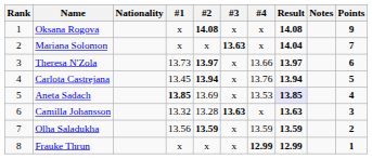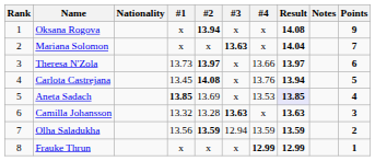 <table class="wikitable sortable" style="text-align:center;font-size:95%">
 <tr>
 <th>Rank</th>
 <th>Name</th>
 <th>Nationality</th>
 <th>#1</th>
 <th>#2</th>
 <th>#3</th>
 <th>#4</th>
 <th>Result</th>
 <th>Notes</th>
 <th>Points</th>
 </tr>
 <tr>
 <td>1</td>
 <td align=left><a href='#'>Oksana Rogova</a></td>
 <td align=left></td>
 <td>x</td>
-<td><strong>14.08</strong></td>
+<td><strong>13.94</strong></td>
 <td>x</td>
 <td>x</td>
 <td><strong>14.08</strong></td>
 <td></td>
 <td><strong>9</strong></td>
 </tr>
 <tr>
 <td>2</td>
 <td align=left><a href='#'>Mariana Solomon</a></td>
 <td align=left></td>
 <td>x</td>
 <td>x</td>
 <td><strong>13.63</strong></td>
 <td>x</td>
 <td><strong>14.04</strong></td>
 <td></td>
 <td><strong>7</strong></td>
 </tr>
 <tr>
 <td>3</td>
 <td align=left><a href='#'>Theresa N'Zola</a></td>
 <td align=left></td>
 <td>13.73</td>
 <td><strong>13.97</strong></td>
 <td>x</td>
 <td>13.66</td>
 <td><strong>13.97</strong></td>
 <td></td>
 <td><strong>6</strong></td>
 </tr>
 <tr>
 <td>4</td>
 <td align=left><a href='#'>Carlota Castrejana</a></td>
 <td align=left></td>
 <td>13.45</td>
-<td><strong>13.94</strong></td>
+<td><strong>14.08</strong></td>
 <td>x</td>
 <td>13.76</td>
 <td><strong>13.94</strong></td>
 <td></td>
 <td><strong>5</strong></td>
 </tr>
 <tr>
 <td>5</td>
 <td align=left><a href='#'>Aneta Sadach</a></td>
 <td align=left></td>
 <td><strong>13.85</strong></td>
 <td>13.69</td>
 <td>x</td>
 <td>13.53</td>
 <td style="background: lavender;"><strong>13.85</strong></td>
 <td></td>
 <td><strong>4</strong></td>
 </tr>
 <tr>
 <td>6</td>
 <td align=left><a href='#'>Camilla Johansson</a></td>
 <td align=left></td>
 <td>13.32</td>
 <td>13.28</td>
 <td><strong>13.63</strong></td>
 <td>x</td>
 <td><strong>13.63</strong></td>
 <td></td>
 <td><strong>3</strong></td>
 </tr>
 <tr>
 <td>7</td>
 <td align=left><a href='#'>Olha Saladukha</a></td>
 <td align=left></td>
 <td>13.56</td>
 <td><strong>13.59</strong></td>
-<td>x</td>
+<td>12.94</td>
 <td>13.59</td>
 <td><strong>13.59</strong></td>
 <td></td>
 <td><strong>2</strong></td>
 </tr>
 <tr>
 <td>8</td>
 <td align=left><a href='#'>Frauke Thrun</a></td>
 <td align=left></td>
 <td>x</td>
 <td>x</td>
 <td>x</td>
 <td><strong>12.99</strong></td>
 <td><strong>12.99</strong></td>
 <td></td>
 <td><strong>1</strong></td>
 </tr>
 </table>
